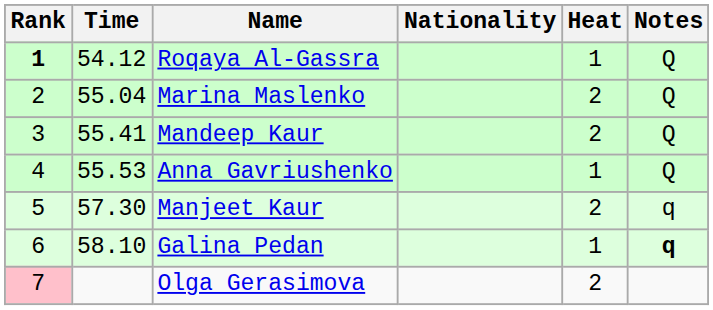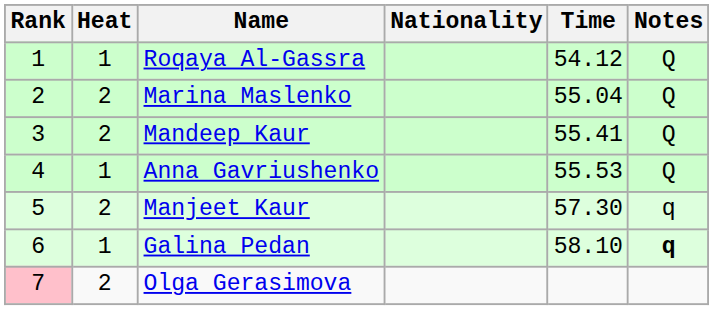 <table class="wikitable sortable" style="text-align:center;font-size:95%">
 <tr>
 <th>Rank</th>
-<th>Time</th>
+<th>Heat</th>
 <th>Name</th>
 <th>Nationality</th>
-<th>Heat</th>
+<th>Time</th>
 <th>Notes</th>
 </tr>
 <tr bgcolor=ccffcc>
-<td><strong>1</strong></td>
-<td>54.12</td>
+<td>1</td>
+<td>1</td>
 <td align=left><a href='#'>Roqaya Al-Gassra</a></td>
 <td align=left></td>
-<td>1</td>
+<td>54.12</td>
 <td>Q</td>
 </tr>
 <tr bgcolor=ccffcc>
 <td>2</td>
-<td>55.04</td>
+<td>2</td>
 <td align=left><a href='#'>Marina Maslenko</a></td>
 <td align=left></td>
-<td>2</td>
+<td>55.04</td>
 <td>Q</td>
 </tr>
 <tr bgcolor=ccffcc>
 <td>3</td>
-<td>55.41</td>
+<td>2</td>
 <td align=left><a href='#'>Mandeep Kaur</a></td>
 <td align=left></td>
-<td>2</td>
+<td>55.41</td>
 <td>Q</td>
 </tr>
 <tr bgcolor=ccffcc>
 <td>4</td>
-<td>55.53</td>
+<td>1</td>
 <td align=left><a href='#'>Anna Gavriushenko</a></td>
 <td align=left></td>
-<td>1</td>
+<td>55.53</td>
 <td>Q</td>
 </tr>
 <tr bgcolor=ddffdd>
 <td>5</td>
-<td>57.30</td>
+<td>2</td>
 <td align=left><a href='#'>Manjeet Kaur</a></td>
 <td align=left></td>
-<td>2</td>
+<td>57.30</td>
 <td>q</td>
 </tr>
 <tr bgcolor=ddffdd>
 <td>6</td>
-<td>58.10</td>
+<td>1</td>
 <td align=left><a href='#'>Galina Pedan</a></td>
 <td align=left></td>
-<td>1</td>
+<td>58.10</td>
 <td><strong>q</strong></td>
 </tr>
 <tr>
 <td style="background: pink;">7</td>
-<td></td>
+<td>2</td>
 <td align=left><a href='#'>Olga Gerasimova</a></td>
 <td align=left></td>
-<td>2</td>
+<td></td>
 <td></td>
 </tr>
 </table>
